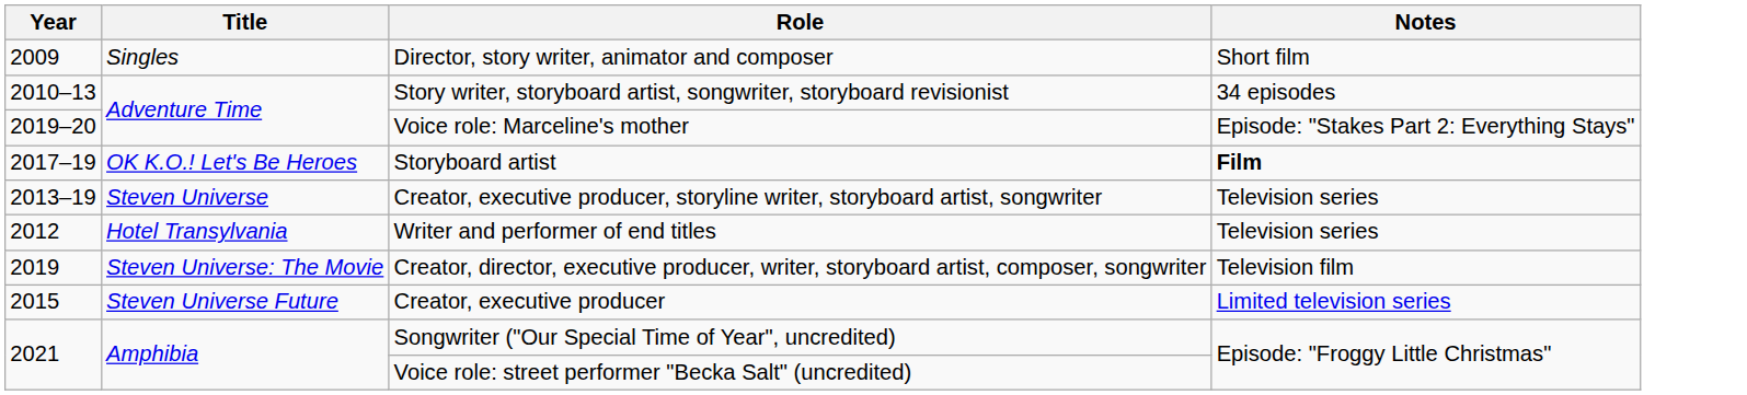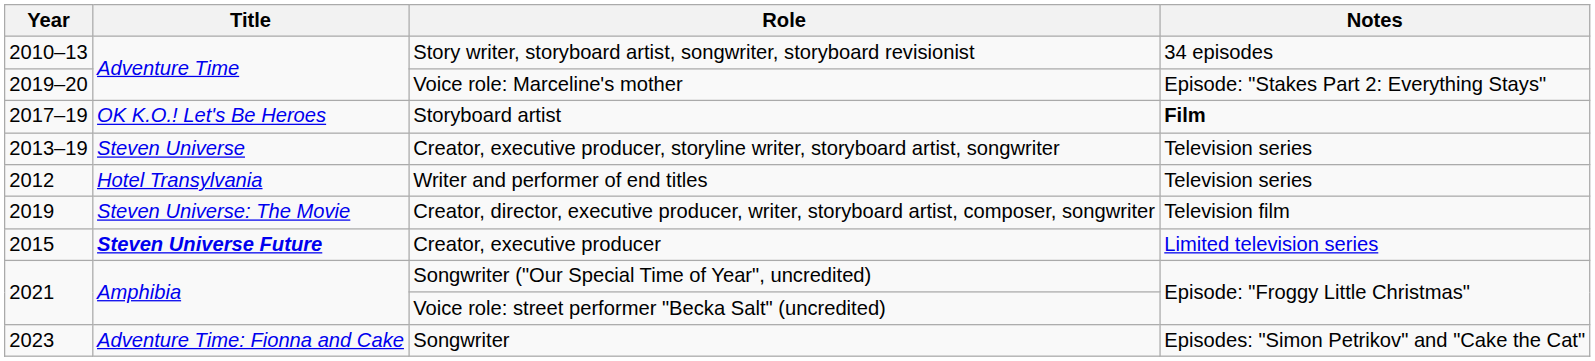 <table class="wikitable">
 <tr>
 <th>Year</th>
 <th>Title</th>
 <th>Role</th>
 <th>Notes</th>
-</tr>
-<tr>
-<td>2009</td>
-<td><em>Singles</em></td>
-<td>Director, story writer, animator and composer</td>
-<td>Short film</td>
 </tr>
 <tr>
 <td>2010–13</td>
 <td rowspan="2"><em><a href='#'>Adventure Time</a></em></td>
 <td>Story writer, storyboard artist, songwriter, storyboard revisionist</td>
 <td>34 episodes</td>
 </tr>
 <tr>
 <td>2019–20</td>
 <td>Voice role: Marceline's mother</td>
 <td>Episode: "Stakes Part 2: Everything Stays"</td>
 </tr>
 <tr>
 <td>2017–19</td>
 <td><em><a href='#'>OK K.O.! Let's Be Heroes</a></em></td>
 <td>Storyboard artist</td>
 <td><strong>Film</strong></td>
 </tr>
 <tr>
 <td>2013–19</td>
 <td><em><a href='#'>Steven Universe</a></em></td>
 <td>Creator, executive producer, storyline writer, storyboard artist, songwriter</td>
 <td>Television series</td>
 </tr>
 <tr>
 <td>2012</td>
 <td><em><a href='#'>Hotel Transylvania</a></em></td>
 <td>Writer and performer of end titles</td>
 <td>Television series</td>
 </tr>
 <tr>
 <td>2019</td>
 <td><em><a href='#'>Steven Universe: The Movie</a></em></td>
 <td>Creator, director, executive producer, writer, storyboard artist, composer, songwriter</td>
 <td>Television film</td>
 </tr>
 <tr>
 <td>2015</td>
-<td><em><a href='#'>Steven Universe Future</a></em></td>
+<td><strong><em><a href='#'>Steven Universe Future</a></em></strong></td>
 <td>Creator, executive producer</td>
 <td><a href='#'>Limited television series</a></td>
 </tr>
 <tr>
 <td rowspan="2">2021</td>
 <td rowspan="2"><em><a href='#'>Amphibia</a></em></td>
 <td>Songwriter ("Our Special Time of Year", uncredited)</td>
 <td rowspan="2">Episode: "Froggy Little Christmas"</td>
 </tr>
 <tr>
 <td>Voice role: street performer "Becka Salt" (uncredited)</td>
 </tr>
+<tr>
+<td>2023</td>
+<td><em><a href='#'>Adventure Time: Fionna and Cake</a></em></td>
+<td>Songwriter</td>
+<td>Episodes: "Simon Petrikov" and "Cake the Cat"</td>
+</tr>
 </table>
